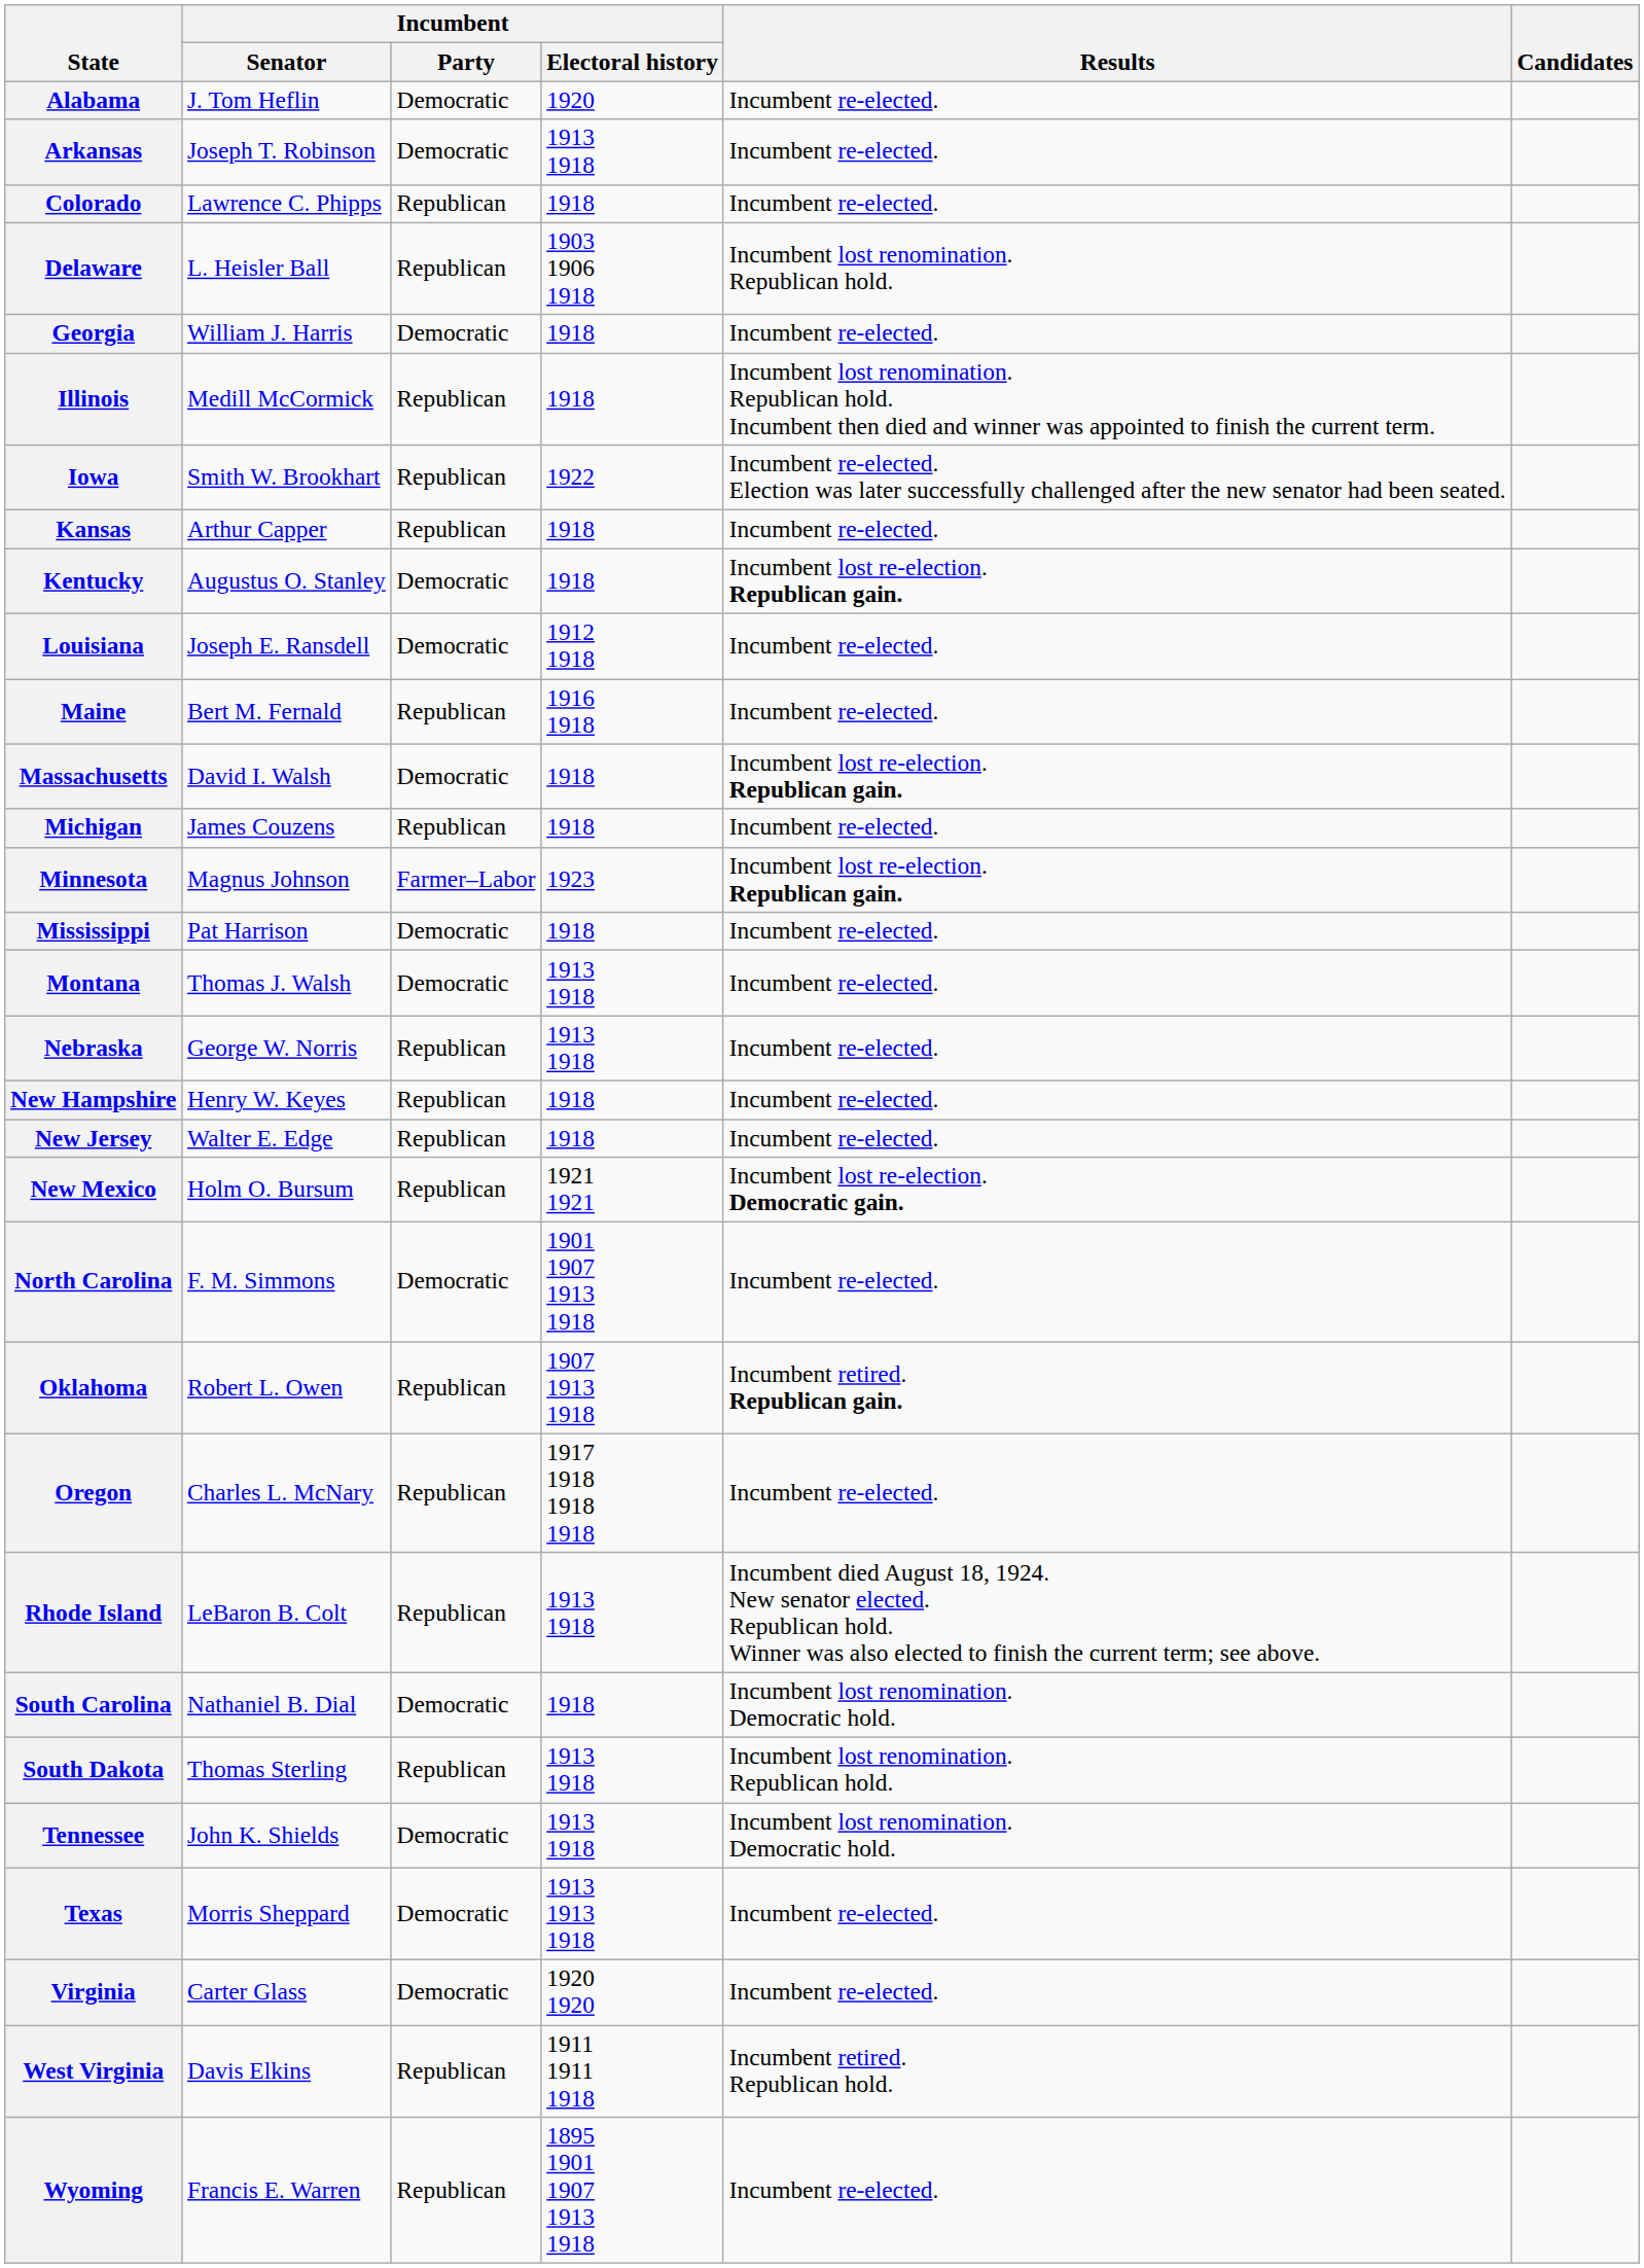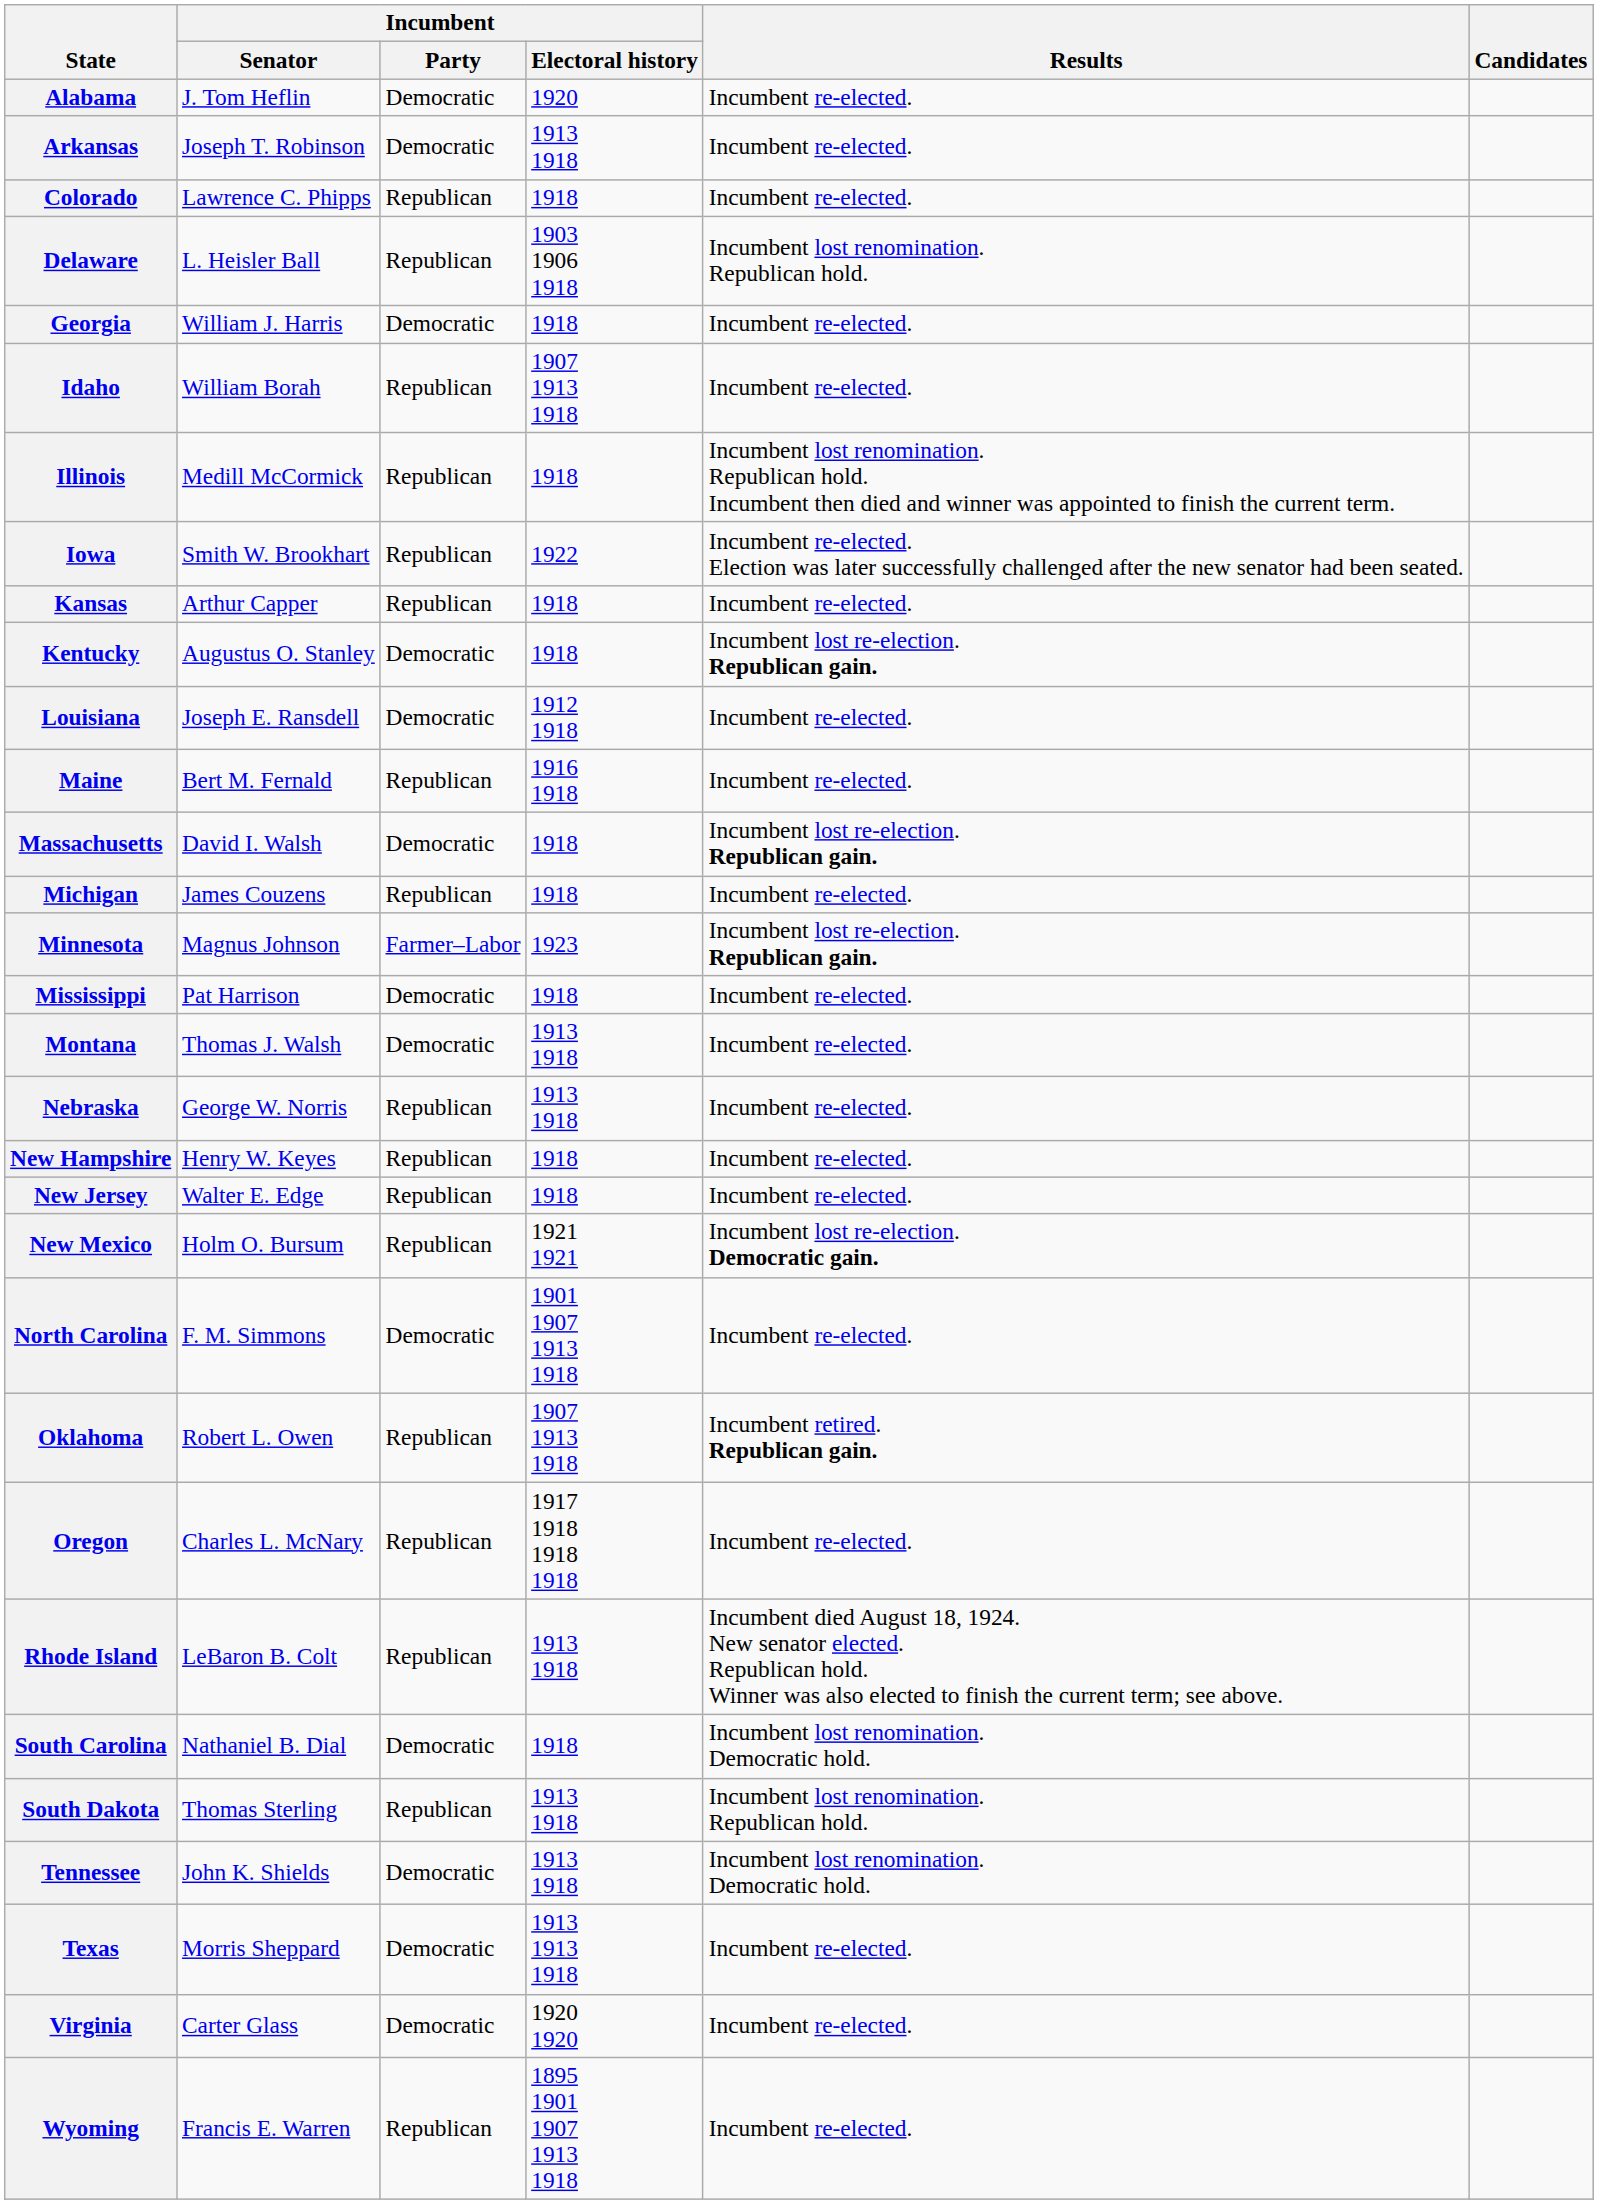 <table class=wikitable>
 <tr valign=bottom>
 <th rowspan=2>State</th>
 <th colspan=3>Incumbent</th>
 <th rowspan=2>Results</th>
 <th rowspan=2>Candidates</th>
 </tr>
 <tr>
 <th>Senator</th>
 <th>Party</th>
 <th>Electoral history</th>
 </tr>
 <tr>
 <th><a href='#'>Alabama</a></th>
 <td><a href='#'>J. Tom Heflin</a></td>
 <td>Democratic</td>
 <td><a href='#'>1920 </a></td>
 <td>Incumbent <a href='#'>re-elected</a>.</td>
 <td nowrap></td>
 </tr>
 <tr>
 <th><a href='#'>Arkansas</a></th>
 <td><a href='#'>Joseph T. Robinson</a></td>
 <td>Democratic</td>
 <td><a href='#'>1913</a><br><a href='#'>1918</a></td>
 <td>Incumbent <a href='#'>re-elected</a>.</td>
 <td nowrap></td>
 </tr>
 <tr>
 <th><a href='#'>Colorado</a></th>
 <td><a href='#'>Lawrence C. Phipps</a></td>
 <td>Republican</td>
 <td><a href='#'>1918</a></td>
 <td>Incumbent <a href='#'>re-elected</a>.</td>
 <td nowrap></td>
 </tr>
 <tr>
 <th><a href='#'>Delaware</a></th>
 <td><a href='#'>L. Heisler Ball</a></td>
 <td>Republican</td>
 <td><a href='#'>1903 </a><br>1906 <br><a href='#'>1918</a></td>
 <td>Incumbent <a href='#'>lost renomination</a>.<br>Republican hold.</td>
 <td nowrap></td>
 </tr>
 <tr>
 <th><a href='#'>Georgia</a></th>
 <td><a href='#'>William J. Harris</a></td>
 <td>Democratic</td>
 <td><a href='#'>1918</a></td>
+<td>Incumbent <a href='#'>re-elected</a>.</td>
+<td nowrap></td>
+</tr>
+<tr>
+<th><a href='#'>Idaho</a></th>
+<td><a href='#'>William Borah</a></td>
+<td>Republican</td>
+<td><a href='#'>1907</a><br><a href='#'>1913</a><br><a href='#'>1918</a></td>
 <td>Incumbent <a href='#'>re-elected</a>.</td>
 <td nowrap></td>
 </tr>
 <tr>
 <th><a href='#'>Illinois</a></th>
 <td><a href='#'>Medill McCormick</a></td>
 <td>Republican</td>
 <td><a href='#'>1918</a></td>
 <td>Incumbent <a href='#'>lost renomination</a>.<br>Republican hold.<br>Incumbent then died and winner was appointed to finish the current term.</td>
 <td nowrap></td>
 </tr>
 <tr>
 <th><a href='#'>Iowa</a></th>
 <td><a href='#'>Smith W. Brookhart</a></td>
 <td>Republican</td>
 <td><a href='#'>1922 </a></td>
 <td>Incumbent <a href='#'>re-elected</a>.<br>Election was later successfully challenged after the new senator had been seated.</td>
 <td nowrap></td>
 </tr>
 <tr>
 <th><a href='#'>Kansas</a></th>
 <td><a href='#'>Arthur Capper</a></td>
 <td>Republican</td>
 <td><a href='#'>1918</a></td>
 <td>Incumbent <a href='#'>re-elected</a>.</td>
 <td nowrap></td>
 </tr>
 <tr>
 <th><a href='#'>Kentucky</a></th>
 <td><a href='#'>Augustus O. Stanley</a></td>
 <td>Democratic</td>
 <td><a href='#'>1918</a></td>
 <td>Incumbent <a href='#'>lost re-election</a>.<br><strong>Republican gain.</strong></td>
 <td nowrap></td>
 </tr>
 <tr>
 <th><a href='#'>Louisiana</a></th>
 <td><a href='#'>Joseph E. Ransdell</a></td>
 <td>Democratic</td>
 <td><a href='#'>1912</a><br><a href='#'>1918</a></td>
 <td>Incumbent <a href='#'>re-elected</a>.</td>
 <td nowrap></td>
 </tr>
 <tr>
 <th><a href='#'>Maine</a></th>
 <td><a href='#'>Bert M. Fernald</a></td>
 <td>Republican</td>
 <td><a href='#'>1916 </a><br><a href='#'>1918</a></td>
 <td>Incumbent <a href='#'>re-elected</a>.</td>
 <td nowrap></td>
 </tr>
 <tr>
 <th><a href='#'>Massachusetts</a></th>
 <td><a href='#'>David I. Walsh</a></td>
 <td>Democratic</td>
 <td><a href='#'>1918</a></td>
 <td>Incumbent <a href='#'>lost re-election</a>.<br><strong>Republican gain.</strong></td>
 <td nowrap></td>
 </tr>
 <tr>
 <th><a href='#'>Michigan</a></th>
 <td><a href='#'>James Couzens</a></td>
 <td>Republican</td>
 <td><a href='#'>1918</a></td>
 <td>Incumbent <a href='#'>re-elected</a>.</td>
 <td nowrap></td>
 </tr>
 <tr>
 <th><a href='#'>Minnesota</a></th>
 <td><a href='#'>Magnus Johnson</a></td>
 <td><a href='#'>Farmer–Labor</a></td>
 <td><a href='#'>1923 </a></td>
 <td>Incumbent <a href='#'>lost re-election</a>.<br><strong>Republican gain.</strong></td>
 <td nowrap></td>
 </tr>
 <tr>
 <th><a href='#'>Mississippi</a></th>
 <td><a href='#'>Pat Harrison</a></td>
 <td>Democratic</td>
 <td><a href='#'>1918</a></td>
 <td>Incumbent <a href='#'>re-elected</a>.</td>
 <td nowrap></td>
 </tr>
 <tr>
 <th><a href='#'>Montana</a></th>
 <td><a href='#'>Thomas J. Walsh</a></td>
 <td>Democratic</td>
 <td><a href='#'>1913</a><br><a href='#'>1918</a></td>
 <td>Incumbent <a href='#'>re-elected</a>.</td>
 <td nowrap></td>
 </tr>
 <tr>
 <th><a href='#'>Nebraska</a></th>
 <td><a href='#'>George W. Norris</a></td>
 <td>Republican</td>
 <td><a href='#'>1913</a><br><a href='#'>1918</a></td>
 <td>Incumbent <a href='#'>re-elected</a>.</td>
 <td nowrap></td>
 </tr>
 <tr>
 <th><a href='#'>New Hampshire</a></th>
 <td><a href='#'>Henry W. Keyes</a></td>
 <td>Republican</td>
 <td><a href='#'>1918</a></td>
 <td>Incumbent <a href='#'>re-elected</a>.</td>
 <td nowrap></td>
 </tr>
 <tr>
 <th><a href='#'>New Jersey</a></th>
 <td><a href='#'>Walter E. Edge</a></td>
 <td>Republican</td>
 <td><a href='#'>1918</a></td>
 <td>Incumbent <a href='#'>re-elected</a>.</td>
 <td nowrap></td>
 </tr>
 <tr>
 <th><a href='#'>New Mexico</a></th>
 <td><a href='#'>Holm O. Bursum</a></td>
 <td>Republican</td>
 <td>1921 <br><a href='#'>1921 </a></td>
 <td>Incumbent <a href='#'>lost re-election</a>.<br><strong>Democratic gain.</strong></td>
 <td nowrap></td>
 </tr>
 <tr>
 <th><a href='#'>North Carolina</a></th>
 <td><a href='#'>F. M. Simmons</a></td>
 <td>Democratic</td>
 <td><a href='#'>1901</a><br><a href='#'>1907</a><br><a href='#'>1913</a><br><a href='#'>1918</a></td>
 <td>Incumbent <a href='#'>re-elected</a>.</td>
 <td nowrap></td>
 </tr>
 <tr>
 <th><a href='#'>Oklahoma</a></th>
 <td><a href='#'>Robert L. Owen</a></td>
 <td>Republican</td>
 <td><a href='#'>1907</a><br><a href='#'>1913</a><br><a href='#'>1918</a></td>
 <td>Incumbent <a href='#'>retired</a>.<br><strong>Republican gain.</strong></td>
 <td nowrap></td>
 </tr>
 <tr>
 <th><a href='#'>Oregon</a></th>
 <td><a href='#'>Charles L. McNary</a></td>
 <td>Republican</td>
 <td>1917 <br>1918 <br>1918 <br><a href='#'>1918</a></td>
 <td>Incumbent <a href='#'>re-elected</a>.</td>
 <td nowrap></td>
 </tr>
 <tr>
 <th><a href='#'>Rhode Island</a></th>
 <td><a href='#'>LeBaron B. Colt</a></td>
 <td>Republican</td>
 <td><a href='#'>1913</a><br><a href='#'>1918</a></td>
 <td>Incumbent died August 18, 1924.<br>New senator <a href='#'>elected</a>.<br>Republican hold.<br>Winner was also elected to finish the current term; see above.</td>
 <td nowrap></td>
 </tr>
 <tr>
 <th><a href='#'>South Carolina</a></th>
 <td><a href='#'>Nathaniel B. Dial</a></td>
 <td>Democratic</td>
 <td><a href='#'>1918</a></td>
 <td>Incumbent <a href='#'>lost renomination</a>.<br>Democratic hold.</td>
 <td nowrap></td>
 </tr>
 <tr>
 <th><a href='#'>South Dakota</a></th>
 <td><a href='#'>Thomas Sterling</a></td>
 <td>Republican</td>
 <td><a href='#'>1913</a><br><a href='#'>1918</a></td>
 <td>Incumbent <a href='#'>lost renomination</a>.<br>Republican hold.</td>
 <td nowrap></td>
 </tr>
 <tr>
 <th><a href='#'>Tennessee</a></th>
 <td><a href='#'>John K. Shields</a></td>
 <td>Democratic</td>
 <td><a href='#'>1913</a><br><a href='#'>1918</a></td>
 <td>Incumbent <a href='#'>lost renomination</a>.<br>Democratic hold.</td>
 <td nowrap></td>
 </tr>
 <tr>
 <th><a href='#'>Texas</a></th>
 <td><a href='#'>Morris Sheppard</a></td>
 <td>Democratic</td>
 <td><a href='#'>1913 </a><br><a href='#'>1913</a><br><a href='#'>1918</a></td>
 <td>Incumbent <a href='#'>re-elected</a>.</td>
 <td nowrap></td>
 </tr>
 <tr>
 <th><a href='#'>Virginia</a></th>
 <td><a href='#'>Carter Glass</a></td>
 <td>Democratic</td>
 <td>1920<br><a href='#'>1920 </a></td>
 <td>Incumbent <a href='#'>re-elected</a>.</td>
 <td nowrap></td>
 </tr>
 <tr>
-<th><a href='#'>West Virginia</a></th>
-<td><a href='#'>Davis Elkins</a></td>
-<td>Republican</td>
-<td>1911 <br>1911 <br><a href='#'>1918</a></td>
-<td>Incumbent <a href='#'>retired</a>.<br>Republican hold.</td>
-<td nowrap></td>
-</tr>
-<tr>
 <th><a href='#'>Wyoming</a></th>
 <td><a href='#'>Francis E. Warren</a></td>
 <td>Republican</td>
 <td><a href='#'>1895</a><br><a href='#'>1901</a><br><a href='#'>1907</a><br><a href='#'>1913</a><br><a href='#'>1918</a></td>
 <td>Incumbent <a href='#'>re-elected</a>.</td>
 <td nowrap></td>
 </tr>
 </table>
